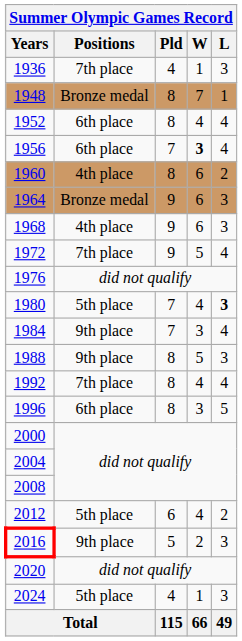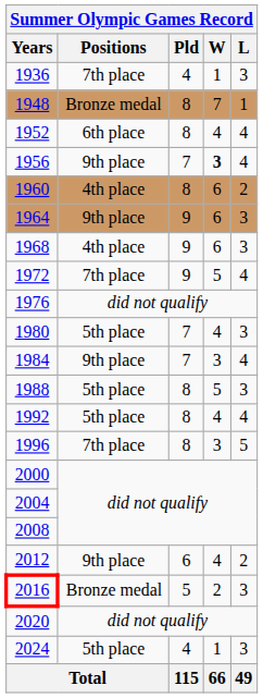 <table class="wikitable sortable" style="text-align: center;font-size:90%;">
 <tr>
 <th colspan=5><a href='#'>Summer Olympic Games Record</a></th>
 </tr>
 <tr>
 <th>Years</th>
 <th>Positions</th>
 <th>Pld</th>
 <th>W</th>
 <th>L</th>
 </tr>
 <tr>
 <td> <a href='#'>1936</a></td>
 <td>7th place</td>
 <td>4</td>
 <td>1</td>
 <td>3</td>
 </tr>
 <tr bgcolor=cc9966>
 <td> <a href='#'>1948</a></td>
 <td>Bronze medal</td>
 <td>8</td>
 <td>7</td>
 <td>1</td>
 </tr>
 <tr>
 <td> <a href='#'>1952</a></td>
 <td>6th place</td>
 <td>8</td>
 <td>4</td>
 <td>4</td>
 </tr>
 <tr>
 <td> <a href='#'>1956</a></td>
-<td>6th place</td>
+<td>9th place</td>
 <td>7</td>
 <td><strong>3</strong></td>
 <td>4</td>
 </tr>
 <tr bgcolor=cc9966>
 <td> <a href='#'>1960</a></td>
 <td>4th place</td>
 <td>8</td>
 <td>6</td>
 <td>2</td>
 </tr>
 <tr bgcolor=cc9966>
 <td> <a href='#'>1964</a></td>
-<td>Bronze medal</td>
+<td>9th place</td>
 <td>9</td>
 <td>6</td>
 <td>3</td>
 </tr>
 <tr>
 <td> <a href='#'>1968</a></td>
 <td>4th place</td>
 <td>9</td>
 <td>6</td>
 <td>3</td>
 </tr>
 <tr>
 <td> <a href='#'>1972</a></td>
 <td>7th place</td>
 <td>9</td>
 <td>5</td>
 <td>4</td>
 </tr>
 <tr>
 <td> <a href='#'>1976</a></td>
 <td colspan=4><em>did not qualify</em></td>
 </tr>
 <tr>
 <td> <a href='#'>1980</a></td>
 <td>5th place</td>
 <td>7</td>
 <td>4</td>
-<td><strong>3</strong></td>
+<td>3</td>
 </tr>
 <tr>
 <td> <a href='#'>1984</a></td>
 <td>9th place</td>
 <td>7</td>
 <td>3</td>
 <td>4</td>
 </tr>
 <tr>
 <td> <a href='#'>1988</a></td>
-<td>9th place</td>
+<td>5th place</td>
 <td>8</td>
 <td>5</td>
 <td>3</td>
 </tr>
 <tr>
 <td> <a href='#'>1992</a></td>
-<td>7th place</td>
+<td>5th place</td>
 <td>8</td>
 <td>4</td>
 <td>4</td>
 </tr>
 <tr>
 <td> <a href='#'>1996</a></td>
-<td>6th place</td>
+<td>7th place</td>
 <td>8</td>
 <td>3</td>
 <td>5</td>
 </tr>
 <tr>
 <td> <a href='#'>2000</a></td>
 <td rowspan="3"; colspan=4><em>did not qualify</em></td>
 </tr>
 <tr>
 <td> <a href='#'>2004</a></td>
 </tr>
 <tr>
 <td> <a href='#'>2008</a></td>
 </tr>
 <tr>
 <td> <a href='#'>2012</a></td>
-<td>5th place</td>
+<td>9th place</td>
 <td>6</td>
 <td>4</td>
 <td>2</td>
 </tr>
 <tr>
 <td style="border: 3px solid red"> <a href='#'>2016</a></td>
-<td>9th place</td>
+<td>Bronze medal</td>
 <td>5</td>
 <td>2</td>
 <td>3</td>
 </tr>
 <tr>
 <td> <a href='#'>2020</a></td>
 <td colspan=4><em>did not qualify</em></td>
 </tr>
 <tr>
 <td> <a href='#'>2024</a></td>
 <td>5th place</td>
 <td>4</td>
 <td>1</td>
 <td>3</td>
 </tr>
 <tr>
 <th colspan=2>Total</th>
 <th>115</th>
 <th>66</th>
 <th>49</th>
 </tr>
 </table>
